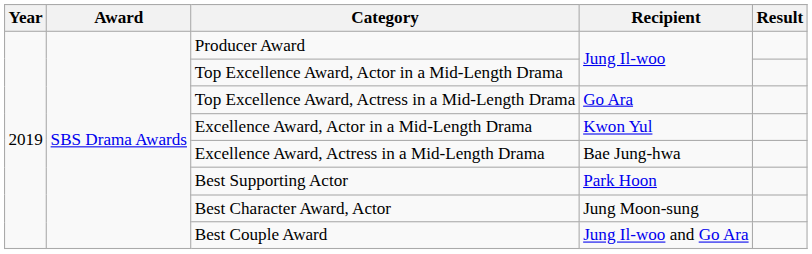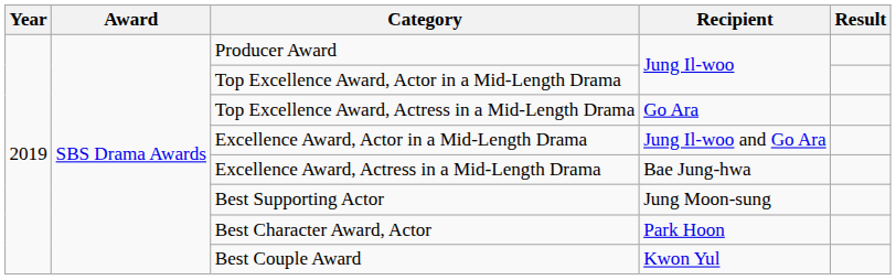 <table class="wikitable">
 <tr>
 <th>Year</th>
 <th>Award</th>
 <th>Category</th>
 <th>Recipient</th>
 <th>Result</th>
 </tr>
 <tr>
 <td rowspan=8>2019</td>
 <td rowspan=8><a href='#'>SBS Drama Awards</a></td>
 <td>Producer Award</td>
 <td rowspan=2><a href='#'>Jung Il-woo</a></td>
 <td></td>
 </tr>
 <tr>
 <td>Top Excellence Award, Actor in a Mid-Length Drama</td>
 <td></td>
 </tr>
 <tr>
 <td>Top Excellence Award, Actress in a Mid-Length Drama</td>
 <td><a href='#'>Go Ara</a></td>
 <td></td>
 </tr>
 <tr>
 <td>Excellence Award, Actor in a Mid-Length Drama</td>
-<td><a href='#'>Kwon Yul</a></td>
+<td><a href='#'>Jung Il-woo</a> and <a href='#'>Go Ara</a></td>
 <td></td>
 </tr>
 <tr>
 <td>Excellence Award, Actress in a Mid-Length Drama</td>
 <td>Bae Jung-hwa</td>
 <td></td>
 </tr>
 <tr>
 <td>Best Supporting Actor</td>
+<td>Jung Moon-sung</td>
+<td></td>
+</tr>
+<tr>
+<td>Best Character Award, Actor</td>
 <td><a href='#'>Park Hoon</a></td>
 <td></td>
 </tr>
 <tr>
-<td>Best Character Award, Actor</td>
-<td>Jung Moon-sung</td>
-<td></td>
-</tr>
-<tr>
 <td>Best Couple Award</td>
-<td><a href='#'>Jung Il-woo</a> and <a href='#'>Go Ara</a></td>
+<td><a href='#'>Kwon Yul</a></td>
 <td></td>
 </tr>
 </table>
